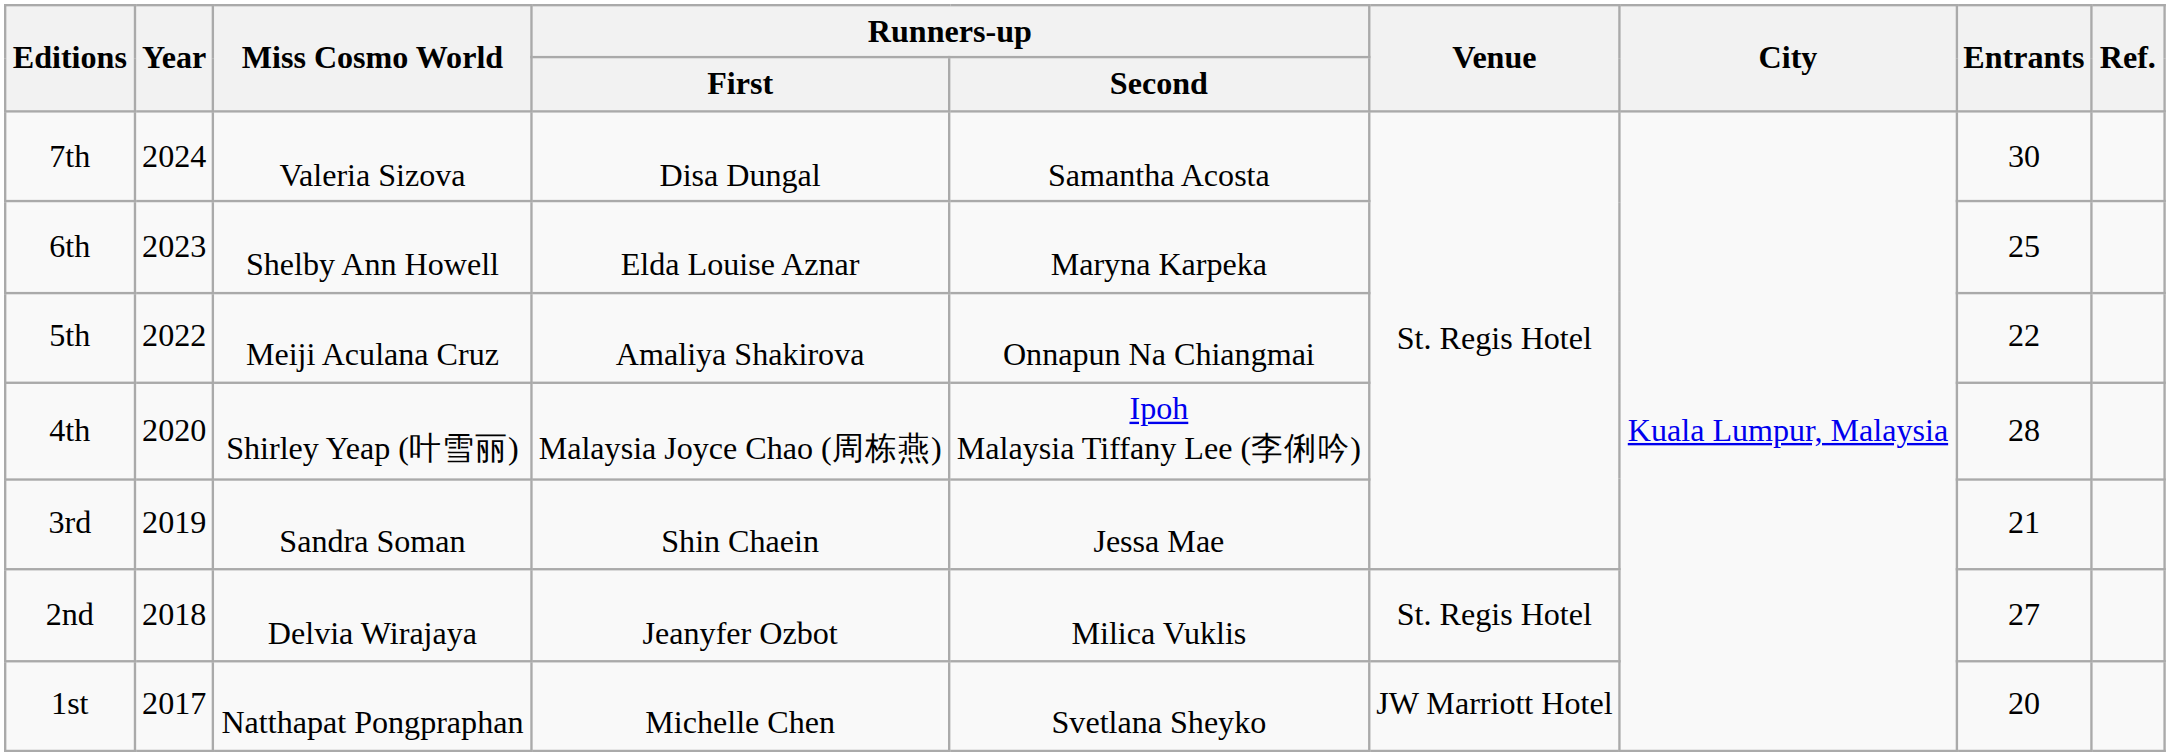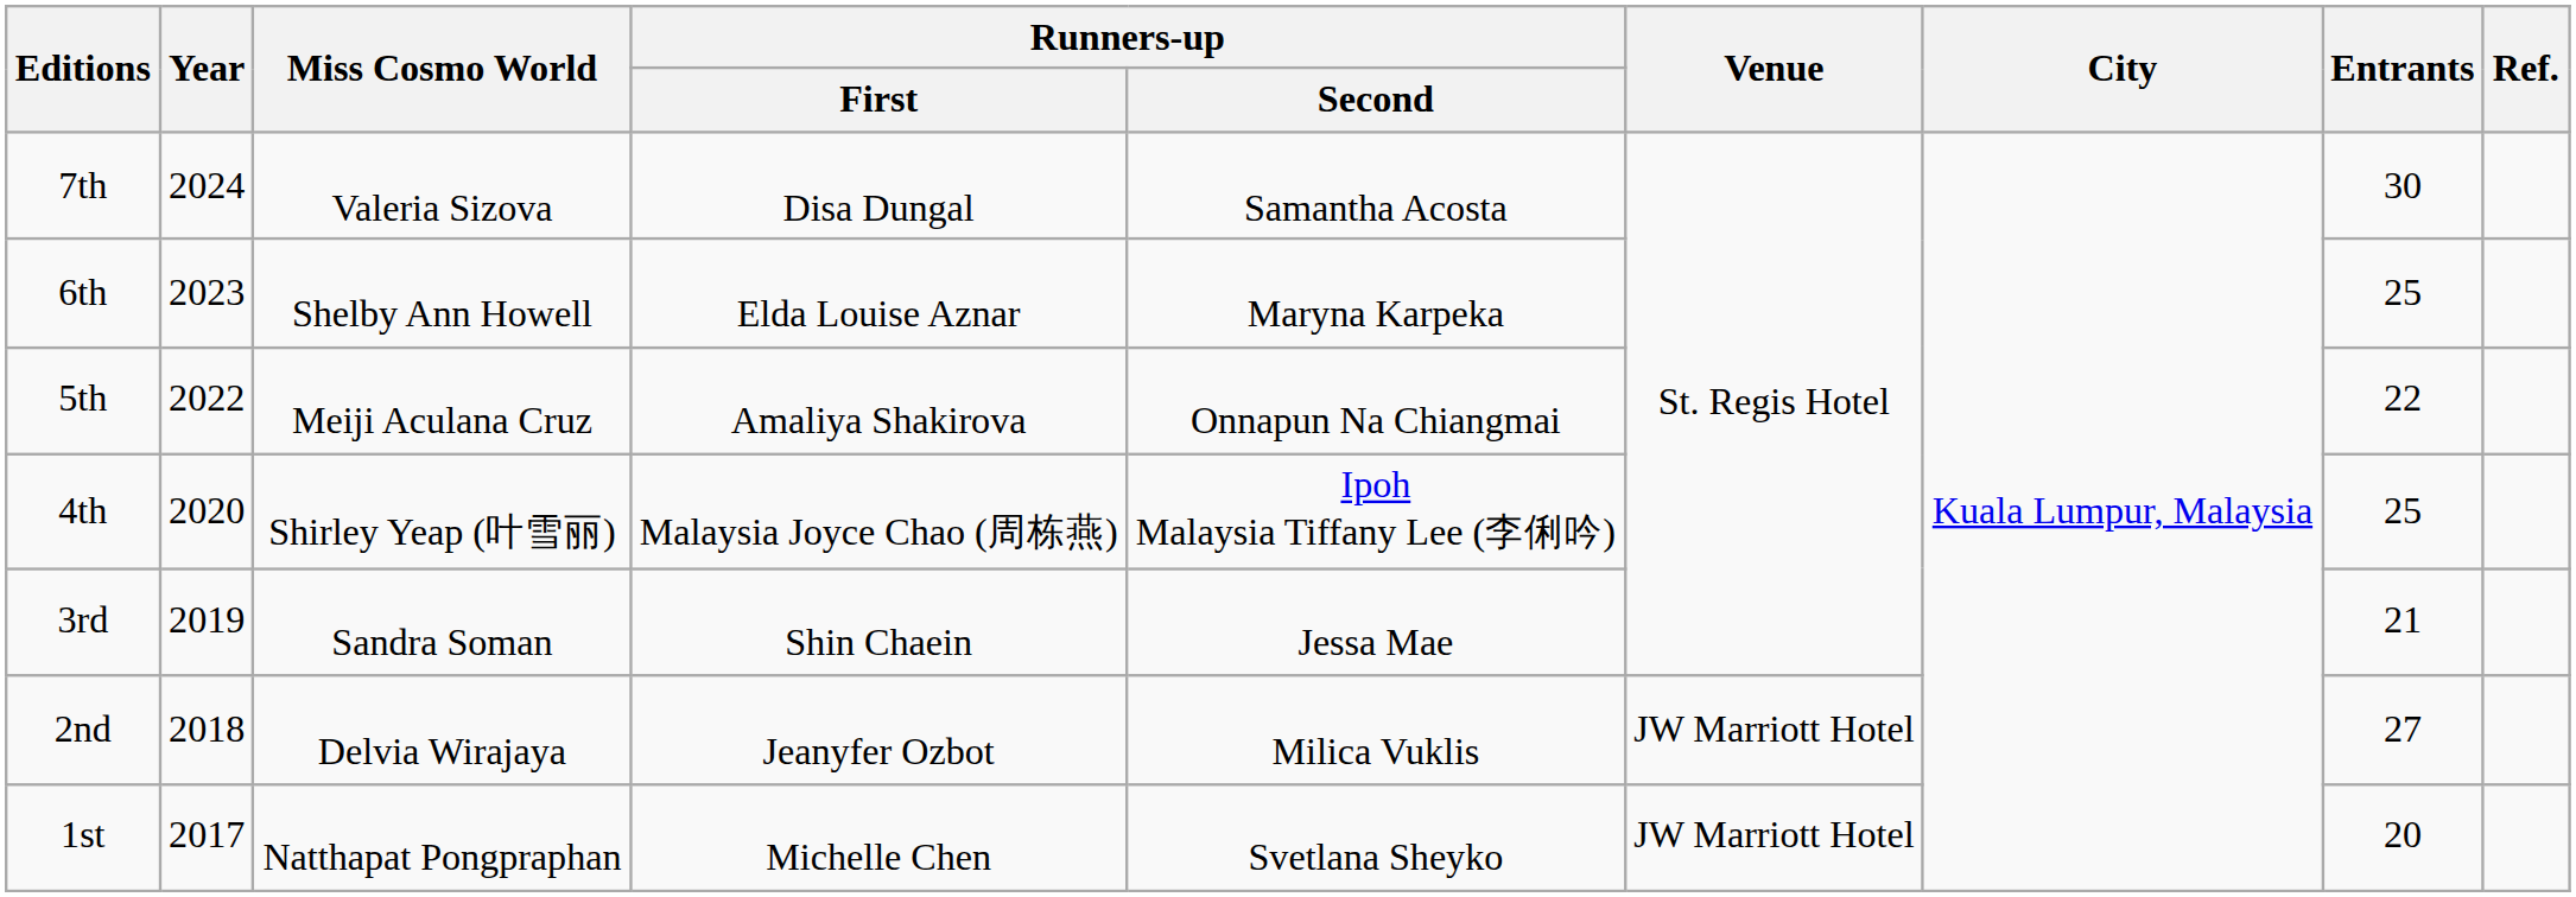 <table class="wikitable sortable" style="font-size: 85%; text-align:center">
 <tr>
 <th rowspan="2">Editions</th>
 <th rowspan="2">Year</th>
 <th rowspan="2">Miss Cosmo World</th>
 <th colspan="2">Runners-up</th>
 <th rowspan="2">Venue</th>
 <th rowspan="2">City</th>
 <th rowspan="2">Entrants</th>
 <th rowspan="2">Ref.</th>
 </tr>
 <tr>
 <th>First</th>
 <th>Second</th>
 </tr>
 <tr>
 <td>7th</td>
 <td>2024</td>
 <td><br>Valeria Sizova</td>
 <td><br>Disa Dungal</td>
 <td><br>Samantha Acosta</td>
 <td rowspan="5">St. Regis Hotel</td>
 <td rowspan="7"><a href='#'>Kuala Lumpur, Malaysia</a></td>
 <td>30</td>
 <td></td>
 </tr>
 <tr>
 <td>6th</td>
 <td>2023</td>
 <td><br>Shelby Ann Howell</td>
 <td><br>Elda Louise Aznar</td>
 <td><br>Maryna Karpeka</td>
 <td>25</td>
 <td></td>
 </tr>
 <tr>
 <td>5th</td>
 <td>2022</td>
 <td><br>Meiji Aculana Cruz</td>
 <td><br>Amaliya Shakirova</td>
 <td><br>Onnapun Na Chiangmai</td>
 <td>22</td>
 <td></td>
 </tr>
 <tr>
 <td>4th</td>
 <td>2020</td>
 <td><br>Shirley Yeap (叶雪丽)</td>
 <td><br>Malaysia Joyce Chao (周栋燕)</td>
 <td> <a href='#'>Ipoh</a><br>Malaysia Tiffany Lee (李俐吟)</td>
-<td>28</td>
+<td>25</td>
 <td></td>
 </tr>
 <tr>
 <td>3rd</td>
 <td>2019</td>
 <td><br>Sandra Soman</td>
 <td><br>Shin Chaein</td>
 <td><br>Jessa Mae</td>
 <td>21</td>
 <td></td>
 </tr>
 <tr>
 <td>2nd</td>
 <td>2018</td>
 <td><br>Delvia Wirajaya</td>
 <td><br>Jeanyfer Ozbot</td>
 <td><br>Milica Vuklis</td>
-<td>St. Regis Hotel</td>
+<td>JW Marriott Hotel</td>
 <td>27</td>
 <td></td>
 </tr>
 <tr>
 <td>1st</td>
 <td>2017</td>
 <td><br>Natthapat Pongpraphan</td>
 <td><br>Michelle Chen</td>
 <td><br>Svetlana Sheyko</td>
 <td>JW Marriott Hotel</td>
 <td>20</td>
 <td></td>
 </tr>
 </table>
